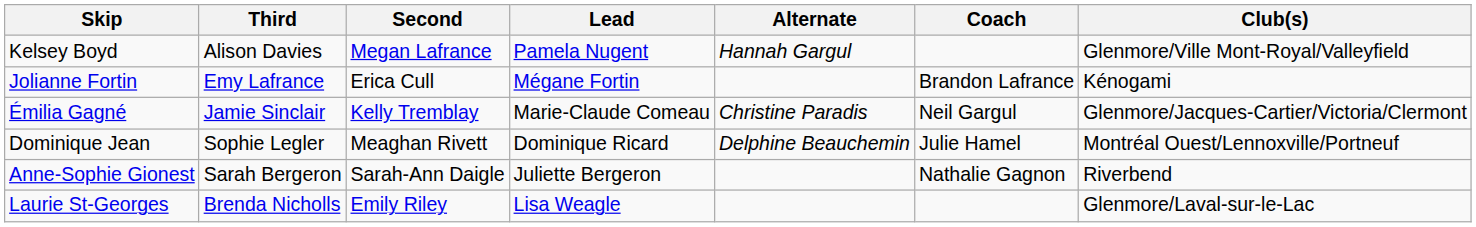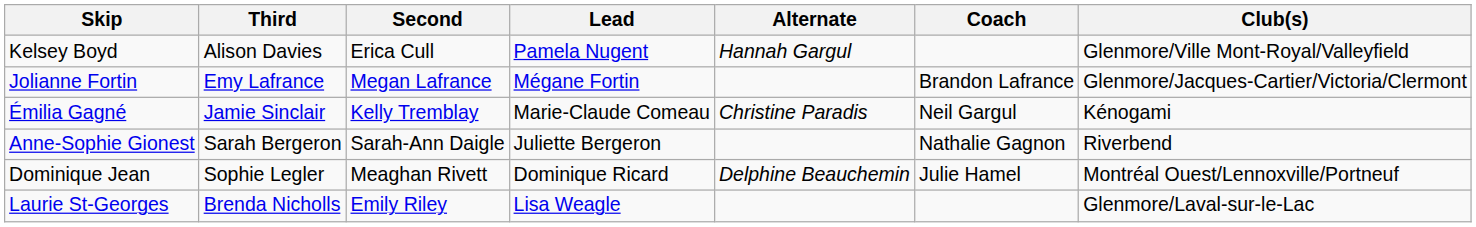 <table class="wikitable">
 <tr>
 <th scope="col">Skip</th>
 <th scope="col">Third</th>
 <th scope="col">Second</th>
 <th scope="col">Lead</th>
 <th scope="col">Alternate</th>
 <th scope="col">Coach</th>
 <th scope="col">Club(s)</th>
 </tr>
 <tr>
 <td>Kelsey Boyd</td>
 <td>Alison Davies</td>
-<td><a href='#'>Megan Lafrance</a></td>
+<td>Erica Cull</td>
 <td><a href='#'>Pamela Nugent</a></td>
 <td><em>Hannah Gargul</em></td>
 <td></td>
 <td>Glenmore/Ville Mont-Royal/Valleyfield</td>
 </tr>
 <tr>
 <td><a href='#'>Jolianne Fortin</a></td>
 <td><a href='#'>Emy Lafrance</a></td>
-<td>Erica Cull</td>
+<td><a href='#'>Megan Lafrance</a></td>
 <td><a href='#'>Mégane Fortin</a></td>
 <td></td>
 <td>Brandon Lafrance</td>
-<td>Kénogami</td>
+<td>Glenmore/Jacques-Cartier/Victoria/Clermont</td>
 </tr>
 <tr>
 <td><a href='#'>Émilia Gagné</a></td>
 <td><a href='#'>Jamie Sinclair</a></td>
 <td><a href='#'>Kelly Tremblay</a></td>
 <td>Marie-Claude Comeau</td>
 <td><em>Christine Paradis</em></td>
 <td>Neil Gargul</td>
-<td>Glenmore/Jacques-Cartier/Victoria/Clermont</td>
+<td>Kénogami</td>
+</tr>
+<tr>
+<td><a href='#'>Anne-Sophie Gionest</a></td>
+<td>Sarah Bergeron</td>
+<td>Sarah-Ann Daigle</td>
+<td>Juliette Bergeron</td>
+<td></td>
+<td>Nathalie Gagnon</td>
+<td>Riverbend</td>
 </tr>
 <tr>
 <td>Dominique Jean</td>
 <td>Sophie Legler</td>
 <td>Meaghan Rivett</td>
 <td>Dominique Ricard</td>
 <td><em>Delphine Beauchemin</em></td>
 <td>Julie Hamel</td>
 <td>Montréal Ouest/Lennoxville/Portneuf</td>
 </tr>
 <tr>
-<td><a href='#'>Anne-Sophie Gionest</a></td>
-<td>Sarah Bergeron</td>
-<td>Sarah-Ann Daigle</td>
-<td>Juliette Bergeron</td>
-<td></td>
-<td>Nathalie Gagnon</td>
-<td>Riverbend</td>
-</tr>
-<tr>
 <td><a href='#'>Laurie St-Georges</a></td>
 <td><a href='#'>Brenda Nicholls</a></td>
 <td><a href='#'>Emily Riley</a></td>
 <td><a href='#'>Lisa Weagle</a></td>
 <td></td>
 <td></td>
 <td>Glenmore/Laval-sur-le-Lac</td>
 </tr>
 </table>
